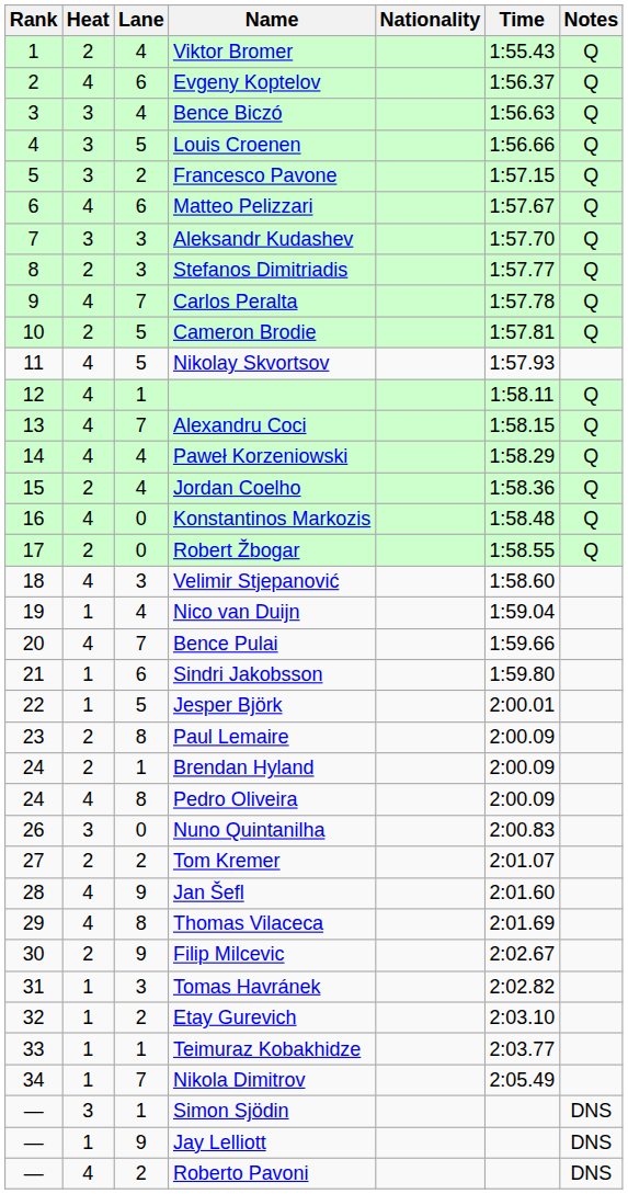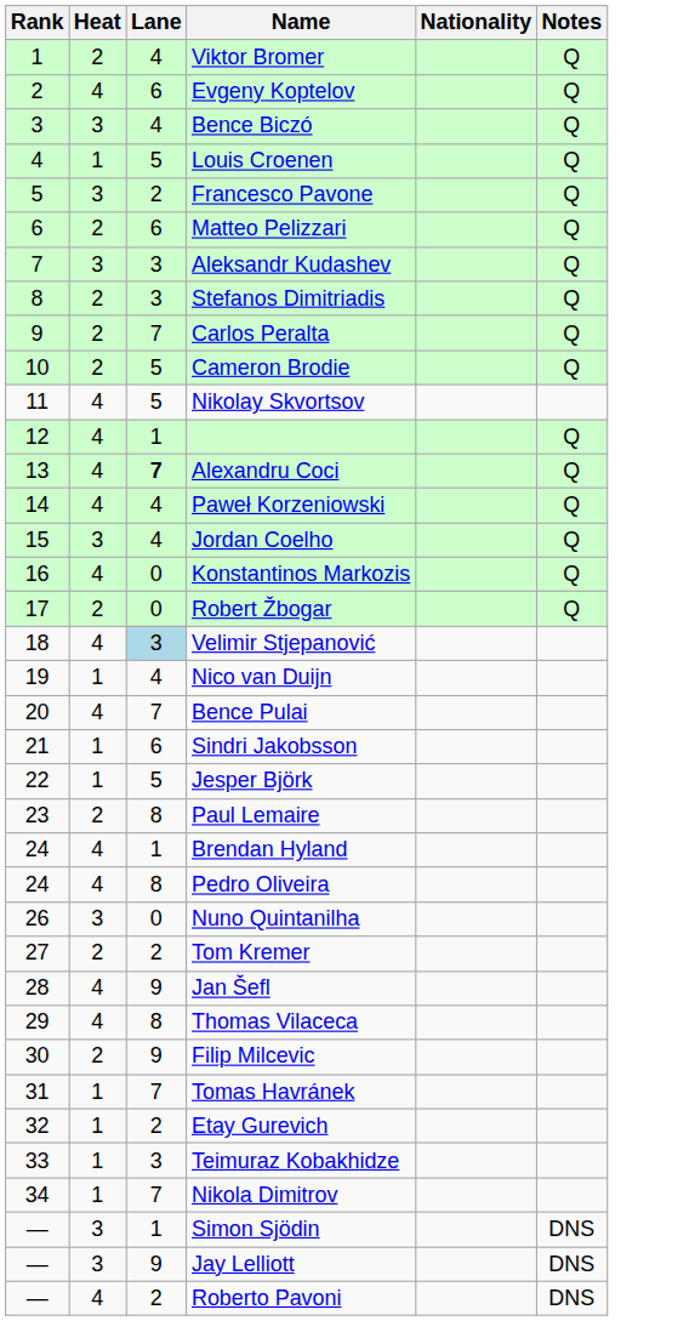 <table class="wikitable sortable" style="text-align:center">
 <tr>
 <th>Rank</th>
 <th>Heat</th>
 <th>Lane</th>
 <th>Name</th>
 <th>Nationality</th>
-<th>Time</th>
 <th>Notes</th>
 </tr>
 <tr bgcolor=ccffcc>
 <td>1</td>
 <td>2</td>
 <td>4</td>
 <td align=left><a href='#'>Viktor Bromer</a></td>
 <td align=left></td>
-<td>1:55.43</td>
 <td>Q</td>
 </tr>
 <tr bgcolor=ccffcc>
 <td>2</td>
 <td>4</td>
 <td>6</td>
 <td align=left><a href='#'>Evgeny Koptelov</a></td>
 <td align=left></td>
-<td>1:56.37</td>
 <td>Q</td>
 </tr>
 <tr bgcolor=ccffcc>
 <td>3</td>
 <td>3</td>
 <td>4</td>
 <td align=left><a href='#'>Bence Biczó</a></td>
 <td align=left></td>
-<td>1:56.63</td>
 <td>Q</td>
 </tr>
 <tr bgcolor=ccffcc>
 <td>4</td>
-<td>3</td>
+<td>1</td>
 <td>5</td>
 <td align=left><a href='#'>Louis Croenen</a></td>
 <td align=left></td>
-<td>1:56.66</td>
 <td>Q</td>
 </tr>
 <tr bgcolor=ccffcc>
 <td>5</td>
 <td>3</td>
 <td>2</td>
 <td align=left><a href='#'>Francesco Pavone</a></td>
 <td align=left></td>
-<td>1:57.15</td>
 <td>Q</td>
 </tr>
 <tr bgcolor=ccffcc>
 <td>6</td>
-<td>4</td>
+<td>2</td>
 <td>6</td>
 <td align=left><a href='#'>Matteo Pelizzari</a></td>
 <td align=left></td>
-<td>1:57.67</td>
 <td>Q</td>
 </tr>
 <tr bgcolor=ccffcc>
 <td>7</td>
 <td>3</td>
 <td>3</td>
 <td align=left><a href='#'>Aleksandr Kudashev</a></td>
 <td align=left></td>
-<td>1:57.70</td>
 <td>Q</td>
 </tr>
 <tr bgcolor=ccffcc>
 <td>8</td>
 <td>2</td>
 <td>3</td>
 <td align=left><a href='#'>Stefanos Dimitriadis</a></td>
 <td align=left></td>
-<td>1:57.77</td>
 <td>Q</td>
 </tr>
 <tr bgcolor=ccffcc>
 <td>9</td>
-<td>4</td>
+<td>2</td>
 <td>7</td>
 <td align=left><a href='#'>Carlos Peralta</a></td>
 <td align=left></td>
-<td>1:57.78</td>
 <td>Q</td>
 </tr>
 <tr bgcolor=ccffcc>
 <td>10</td>
 <td>2</td>
 <td>5</td>
 <td align=left><a href='#'>Cameron Brodie</a></td>
 <td align=left></td>
-<td>1:57.81</td>
 <td>Q</td>
 </tr>
 <tr>
 <td>11</td>
 <td>4</td>
 <td>5</td>
 <td align=left><a href='#'>Nikolay Skvortsov</a></td>
 <td align=left></td>
-<td>1:57.93</td>
 <td></td>
 </tr>
 <tr bgcolor=ccffcc>
 <td>12</td>
 <td>4</td>
 <td>1</td>
 <td align=left></td>
 <td align=left></td>
-<td>1:58.11</td>
 <td>Q</td>
 </tr>
 <tr bgcolor=ccffcc>
 <td>13</td>
 <td>4</td>
-<td>7</td>
+<td><strong>7</strong></td>
 <td align=left><a href='#'>Alexandru Coci</a></td>
 <td align=left></td>
-<td>1:58.15</td>
 <td>Q</td>
 </tr>
 <tr bgcolor=ccffcc>
 <td>14</td>
 <td>4</td>
 <td>4</td>
 <td align=left><a href='#'>Paweł Korzeniowski</a></td>
 <td align=left></td>
-<td>1:58.29</td>
 <td>Q</td>
 </tr>
 <tr bgcolor=ccffcc>
 <td>15</td>
-<td>2</td>
+<td>3</td>
 <td>4</td>
 <td align=left><a href='#'>Jordan Coelho</a></td>
 <td align=left></td>
-<td>1:58.36</td>
 <td>Q</td>
 </tr>
 <tr bgcolor=ccffcc>
 <td>16</td>
 <td>4</td>
 <td>0</td>
 <td align=left><a href='#'>Konstantinos Markozis</a></td>
 <td align=left></td>
-<td>1:58.48</td>
 <td>Q</td>
 </tr>
 <tr bgcolor=ccffcc>
 <td>17</td>
 <td>2</td>
 <td>0</td>
 <td align=left><a href='#'>Robert Žbogar</a></td>
 <td align=left></td>
-<td>1:58.55</td>
 <td>Q</td>
 </tr>
 <tr>
 <td>18</td>
 <td>4</td>
-<td>3</td>
+<td style="background: lightblue;">3</td>
 <td align=left><a href='#'>Velimir Stjepanović</a></td>
 <td align=left></td>
-<td>1:58.60</td>
 <td></td>
 </tr>
 <tr>
 <td>19</td>
 <td>1</td>
 <td>4</td>
 <td align=left><a href='#'>Nico van Duijn</a></td>
 <td align=left></td>
-<td>1:59.04</td>
 <td></td>
 </tr>
 <tr>
 <td>20</td>
 <td>4</td>
 <td>7</td>
 <td align=left><a href='#'>Bence Pulai</a></td>
 <td align=left></td>
-<td>1:59.66</td>
 <td></td>
 </tr>
 <tr>
 <td>21</td>
 <td>1</td>
 <td>6</td>
 <td align=left><a href='#'>Sindri Jakobsson</a></td>
 <td align=left></td>
-<td>1:59.80</td>
 <td></td>
 </tr>
 <tr>
 <td>22</td>
 <td>1</td>
 <td>5</td>
 <td align=left><a href='#'>Jesper Björk</a></td>
 <td align=left></td>
-<td>2:00.01</td>
 <td></td>
 </tr>
 <tr>
 <td>23</td>
 <td>2</td>
 <td>8</td>
 <td align=left><a href='#'>Paul Lemaire</a></td>
 <td align=left></td>
-<td>2:00.09</td>
 <td></td>
 </tr>
 <tr>
 <td>24</td>
-<td>2</td>
+<td>4</td>
 <td>1</td>
 <td align=left><a href='#'>Brendan Hyland</a></td>
 <td align=left></td>
-<td>2:00.09</td>
 <td></td>
 </tr>
 <tr>
 <td>24</td>
 <td>4</td>
 <td>8</td>
 <td align=left><a href='#'>Pedro Oliveira</a></td>
 <td align=left></td>
-<td>2:00.09</td>
 <td></td>
 </tr>
 <tr>
 <td>26</td>
 <td>3</td>
 <td>0</td>
 <td align=left><a href='#'>Nuno Quintanilha</a></td>
 <td align=left></td>
-<td>2:00.83</td>
 <td></td>
 </tr>
 <tr>
 <td>27</td>
 <td>2</td>
 <td>2</td>
 <td align=left><a href='#'>Tom Kremer</a></td>
 <td align=left></td>
-<td>2:01.07</td>
 <td></td>
 </tr>
 <tr>
 <td>28</td>
 <td>4</td>
 <td>9</td>
 <td align=left><a href='#'>Jan Šefl</a></td>
 <td align=left></td>
-<td>2:01.60</td>
 <td></td>
 </tr>
 <tr>
 <td>29</td>
 <td>4</td>
 <td>8</td>
 <td align=left><a href='#'>Thomas Vilaceca</a></td>
 <td align=left></td>
-<td>2:01.69</td>
 <td></td>
 </tr>
 <tr>
 <td>30</td>
 <td>2</td>
 <td>9</td>
 <td align=left><a href='#'>Filip Milcevic</a></td>
 <td align=left></td>
-<td>2:02.67</td>
 <td></td>
 </tr>
 <tr>
 <td>31</td>
 <td>1</td>
-<td>3</td>
+<td>7</td>
 <td align=left><a href='#'>Tomas Havránek</a></td>
 <td align=left></td>
-<td>2:02.82</td>
 <td></td>
 </tr>
 <tr>
 <td>32</td>
 <td>1</td>
 <td>2</td>
 <td align=left><a href='#'>Etay Gurevich</a></td>
 <td align=left></td>
-<td>2:03.10</td>
 <td></td>
 </tr>
 <tr>
 <td>33</td>
 <td>1</td>
-<td>1</td>
+<td>3</td>
 <td align=left><a href='#'>Teimuraz Kobakhidze</a></td>
 <td align=left></td>
-<td>2:03.77</td>
 <td></td>
 </tr>
 <tr>
 <td>34</td>
 <td>1</td>
 <td>7</td>
 <td align=left><a href='#'>Nikola Dimitrov</a></td>
 <td align=left></td>
-<td>2:05.49</td>
 <td></td>
 </tr>
 <tr>
 <td>—</td>
 <td>3</td>
 <td>1</td>
 <td align=left><a href='#'>Simon Sjödin</a></td>
 <td align=left></td>
-<td></td>
 <td>DNS</td>
 </tr>
 <tr>
 <td>—</td>
-<td>1</td>
+<td>3</td>
 <td>9</td>
 <td align=left><a href='#'>Jay Lelliott</a></td>
 <td align=left></td>
-<td></td>
 <td>DNS</td>
 </tr>
 <tr>
 <td>—</td>
 <td>4</td>
 <td>2</td>
 <td align=left><a href='#'>Roberto Pavoni</a></td>
 <td align=left></td>
-<td></td>
 <td>DNS</td>
 </tr>
 </table>
